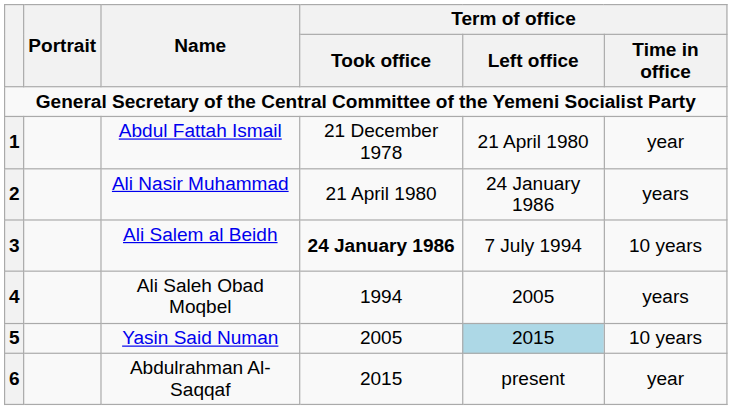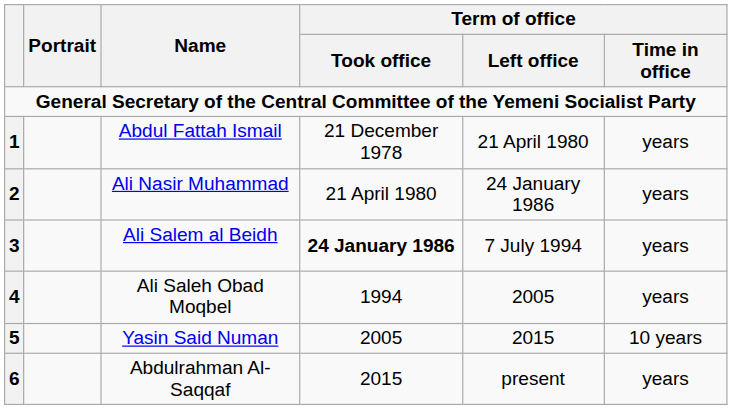 <table class="wikitable" style="text-align:center">
 <tr>
 <th rowspan=2></th>
 <th rowspan=2>Portrait</th>
 <th rowspan=2>Name<br></th>
 <th colspan=3>Term of office</th>
 </tr>
 <tr>
 <th>Took office</th>
 <th>Left office</th>
 <th>Time in office</th>
 </tr>
 <tr>
 <td colspan="6" align="center"><strong>General Secretary of the Central Committee of the Yemeni Socialist Party</strong></td>
 </tr>
 <tr>
 <th>1</th>
 <td></td>
 <td><a href='#'>Abdul Fattah Ismail</a><br><br></td>
 <td>21 December 1978</td>
 <td>21 April 1980</td>
-<td> year</td>
+<td> years</td>
 </tr>
 <tr>
 <th>2</th>
 <td></td>
 <td><a href='#'>Ali Nasir Muhammad</a><br><br></td>
 <td>21 April 1980</td>
 <td>24 January 1986</td>
 <td> years</td>
 </tr>
 <tr>
 <th>3</th>
 <td></td>
 <td><a href='#'>Ali Salem al Beidh</a><br><br></td>
 <td><strong>24 January 1986</strong></td>
 <td>7 July 1994</td>
-<td>10 years</td>
+<td> years</td>
 </tr>
 <tr>
 <th>4</th>
 <td></td>
 <td>Ali Saleh Obad Moqbel</td>
 <td>1994</td>
 <td>2005</td>
 <td> years</td>
 </tr>
 <tr>
 <th>5</th>
 <td></td>
 <td><a href='#'>Yasin Said Numan</a></td>
 <td>2005</td>
-<td style="background: lightblue;">2015</td>
+<td>2015</td>
 <td>10 years</td>
 </tr>
 <tr>
 <th>6</th>
 <td></td>
 <td>Abdulrahman Al-Saqqaf</td>
 <td>2015</td>
 <td>present</td>
-<td> year</td>
+<td> years</td>
 </tr>
 </table>
